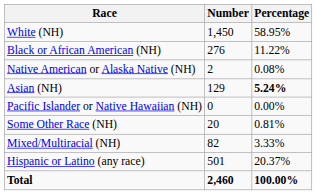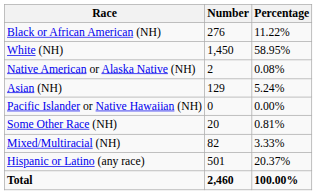 <table class="wikitable">
 <tr>
 <th>Race</th>
 <th>Number</th>
 <th>Percentage</th>
 </tr>
 <tr>
+<td><a href='#'>Black or African American</a> (NH)</td>
+<td>276</td>
+<td>11.22%</td>
+</tr>
+<tr>
 <td><a href='#'>White</a> (NH)</td>
 <td>1,450</td>
 <td>58.95%</td>
-</tr>
-<tr>
-<td><a href='#'>Black or African American</a> (NH)</td>
-<td>276</td>
-<td>11.22%</td>
 </tr>
 <tr>
 <td><a href='#'>Native American</a> or <a href='#'>Alaska Native</a> (NH)</td>
 <td>2</td>
 <td>0.08%</td>
 </tr>
 <tr>
 <td><a href='#'>Asian</a> (NH)</td>
 <td>129</td>
-<td><strong>5.24%</strong></td>
+<td>5.24%</td>
 </tr>
 <tr>
 <td><a href='#'>Pacific Islander</a> or <a href='#'>Native Hawaiian</a> (NH)</td>
 <td>0</td>
 <td>0.00%</td>
 </tr>
 <tr>
 <td><a href='#'>Some Other Race</a> (NH)</td>
 <td>20</td>
 <td>0.81%</td>
 </tr>
 <tr>
 <td><a href='#'>Mixed/Multiracial</a> (NH)</td>
 <td>82</td>
 <td>3.33%</td>
 </tr>
 <tr>
 <td><a href='#'>Hispanic or Latino</a> (any race)</td>
 <td>501</td>
 <td>20.37%</td>
 </tr>
 <tr>
 <td><strong>Total</strong></td>
 <td><strong>2,460</strong></td>
 <td><strong>100.00%</strong></td>
 </tr>
 </table>
